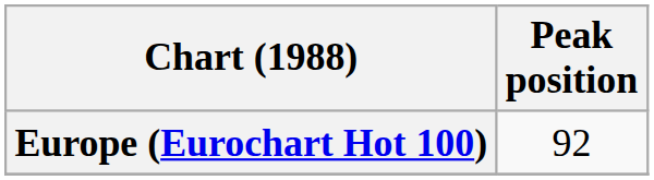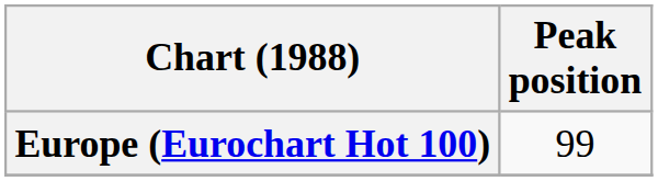 <table class="wikitable sortable plainrowheaders" style="text-align:center">
 <tr>
 <th>Chart (1988)</th>
 <th>Peak<br>position</th>
 </tr>
 <tr>
 <th scope="row">Europe (<a href='#'>Eurochart Hot 100</a>)</th>
-<td>92</td>
+<td>99</td>
 </tr>
 <tr>
 </tr>
 <tr>
 </tr>
 </table>
